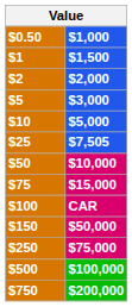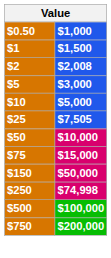 <table class="wikitable" style="color:#fff;">
 <tr>
 <th colspan="2" style="color:#000;"><strong>Value</strong></th>
 </tr>
 <tr>
 <td style="width:65px; background:#d77600;"><strong>$0.50</strong></td>
 <td style="background:#2058eb;"><strong>$1,000</strong></td>
 </tr>
 <tr>
 <td style="background:#d77600;"><strong>$1</strong></td>
 <td style="background:#2058eb;"><strong>$1,500</strong></td>
 </tr>
 <tr>
 <td style="background:#d77600;"><strong>$2</strong></td>
-<td style="background:#2058eb;"><strong>$2,000</strong></td>
+<td style="background:#2058eb;"><strong>$2,008</strong></td>
 </tr>
 <tr>
 <td style="background:#d77600;"><strong>$5</strong></td>
 <td style="background:#2058eb;"><strong>$3,000</strong></td>
 </tr>
 <tr>
 <td style="background:#d77600;"><strong>$10</strong></td>
 <td style="background:#2058eb;"><strong>$5,000</strong></td>
 </tr>
 <tr>
 <td style="background:#d77600;"><strong>$25</strong></td>
 <td style="background:#2058eb;"><strong>$7,505</strong></td>
 </tr>
 <tr>
 <td style="background:#d77600;"><strong>$50</strong></td>
 <td style="background:#d9006d;"><strong>$10,000</strong></td>
 </tr>
 <tr>
 <td style="background:#d77600;"><strong>$75</strong></td>
 <td style="background:#d9006d;"><strong>$15,000</strong></td>
 </tr>
 <tr>
-<td style="background:#d77600;"><strong>$100</strong></td>
-<td style="background:#d9006d;"><strong>CAR</strong></td>
-</tr>
-<tr>
 <td style="background:#d77600;"><strong>$150</strong></td>
 <td style="background:#d9006d;"><strong>$50,000</strong></td>
 </tr>
 <tr>
 <td style="background:#d77600;"><strong>$250</strong></td>
-<td style="background:#d9006d;"><strong>$75,000</strong></td>
+<td style="background:#d9006d;"><strong>$74,998</strong></td>
 </tr>
 <tr>
 <td style="background:#d77600;"><strong>$500</strong></td>
 <td style="background:#06bd03;"><strong>$100,000</strong></td>
 </tr>
 <tr>
 <td style="background:#d77600;"><strong>$750</strong></td>
 <td style="background:#06bd03;"><strong>$200,000</strong></td>
 </tr>
 </table>
